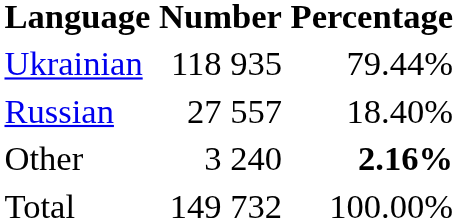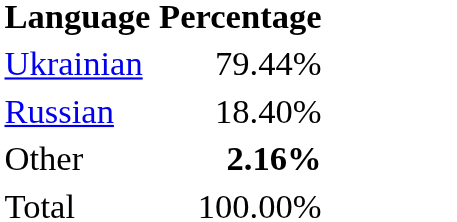 <table class="standard">
 <tr>
 <th>Language</th>
-<th>Number</th>
 <th>Percentage</th>
 </tr>
 <tr>
 <td><a href='#'>Ukrainian</a></td>
-<td align="right">118 935</td>
 <td align="right">79.44%</td>
 </tr>
 <tr>
 <td><a href='#'>Russian</a></td>
-<td align="right">27 557</td>
 <td align="right">18.40%</td>
 </tr>
 <tr>
 <td>Other</td>
-<td align="right">3 240</td>
 <td align="right"><strong>2.16%</strong></td>
 </tr>
 <tr>
 <td>Total</td>
-<td align="right">149 732</td>
 <td align="right">100.00%</td>
 </tr>
 </table>
